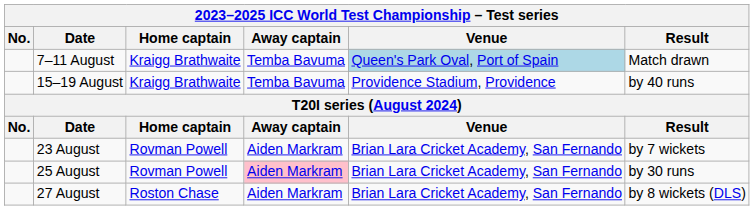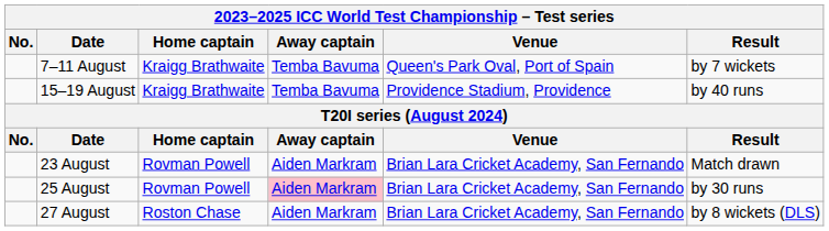 <table class="wikitable">
 <tr>
 <th colspan="9"><a href='#'>2023–2025 ICC World Test Championship</a> – Test series</th>
 </tr>
 <tr>
 <th>No.</th>
 <th>Date</th>
 <th>Home captain</th>
 <th>Away captain</th>
 <th>Venue</th>
 <th>Result</th>
 </tr>
 <tr>
 <td></td>
 <td>7–11 August</td>
 <td><a href='#'>Kraigg Brathwaite</a></td>
 <td><a href='#'>Temba Bavuma</a></td>
-<td style="background: lightblue;"><a href='#'>Queen's Park Oval</a>, <a href='#'>Port of Spain</a></td>
-<td>Match drawn</td>
+<td><a href='#'>Queen's Park Oval</a>, <a href='#'>Port of Spain</a></td>
+<td> by 7 wickets</td>
 </tr>
 <tr>
 <td></td>
 <td>15–19 August</td>
 <td><a href='#'>Kraigg Brathwaite</a></td>
 <td><a href='#'>Temba Bavuma</a></td>
 <td><a href='#'>Providence Stadium</a>, <a href='#'>Providence</a></td>
 <td> by 40 runs</td>
 </tr>
 <tr>
 <th colspan="6">T20I series (<a href='#'>August 2024</a>)</th>
 </tr>
 <tr>
 <th>No.</th>
 <th>Date</th>
 <th>Home captain</th>
 <th>Away captain</th>
 <th>Venue</th>
 <th>Result</th>
 </tr>
 <tr>
 <td></td>
 <td>23 August</td>
 <td><a href='#'>Rovman Powell</a></td>
 <td><a href='#'>Aiden Markram</a></td>
 <td><a href='#'>Brian Lara Cricket Academy</a>, <a href='#'>San Fernando</a></td>
-<td> by 7 wickets</td>
+<td>Match drawn</td>
 </tr>
 <tr>
 <td></td>
 <td>25 August</td>
 <td><a href='#'>Rovman Powell</a></td>
 <td style="background: pink;"><a href='#'>Aiden Markram</a></td>
 <td><a href='#'>Brian Lara Cricket Academy</a>, <a href='#'>San Fernando</a></td>
 <td> by 30 runs</td>
 </tr>
 <tr>
 <td></td>
 <td>27 August</td>
 <td><a href='#'>Roston Chase</a></td>
 <td><a href='#'>Aiden Markram</a></td>
 <td><a href='#'>Brian Lara Cricket Academy</a>, <a href='#'>San Fernando</a></td>
 <td> by 8 wickets (<a href='#'>DLS</a>)</td>
 </tr>
 </table>
